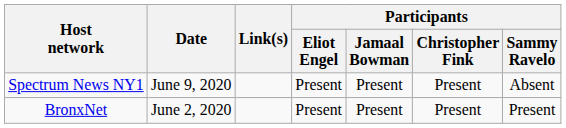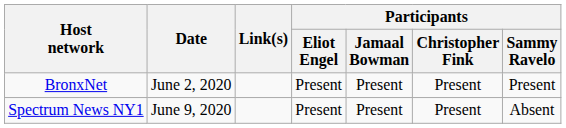 <table class="wikitable">
 <tr>
 <th rowspan="2">Host<br>network</th>
 <th rowspan="2">Date</th>
 <th rowspan="2">Link(s)</th>
 <th colspan="4">Participants</th>
 </tr>
 <tr>
 <th>Eliot<br>Engel</th>
 <th>Jamaal<br>Bowman</th>
 <th>Christopher<br>Fink</th>
 <th>Sammy<br>Ravelo</th>
 </tr>
 <tr>
+<td style="text-align:center"><a href='#'>BronxNet</a></td>
+<td style="text-align:center">June 2, 2020</td>
+<td style="text-align:center"></td>
+<td style="text-align:center">Present</td>
+<td style="text-align:center">Present</td>
+<td style="text-align:center">Present</td>
+<td style="text-align:center">Present</td>
+</tr>
+<tr>
 <td style="text-align:center"><a href='#'>Spectrum News NY1</a></td>
 <td style="text-align:center">June 9, 2020</td>
 <td style="text-align:center"></td>
 <td style="text-align:center">Present</td>
 <td style="text-align:center">Present</td>
 <td style="text-align:center">Present</td>
 <td style="text-align:center">Absent</td>
 </tr>
-<tr>
-<td style="text-align:center"><a href='#'>BronxNet</a></td>
-<td style="text-align:center">June 2, 2020</td>
-<td style="text-align:center"></td>
-<td style="text-align:center">Present</td>
-<td style="text-align:center">Present</td>
-<td style="text-align:center">Present</td>
-<td style="text-align:center">Present</td>
-</tr>
 </table>
